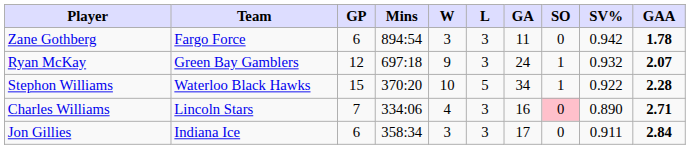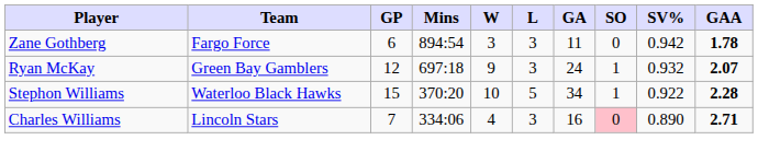 <table class="wikitable" style="text-align:center">
 <tr>
 <th style="background:#ddf; width:22%;">Player</th>
 <th style="background:#ddf; width:22%;">Team</th>
 <th style="background:#ddf; width:5%;">GP</th>
 <th style="background:#ddf; width:7%;">Mins</th>
 <th style="background:#ddf; width:5%;">W</th>
 <th style="background:#ddf; width:5%;">L</th>
 <th style="background:#ddf; width:5%;">GA</th>
 <th style="background:#ddf; width:5%;">SO</th>
 <th style="background:#ddf; width:7%;">SV%</th>
 <th style="background:#ddf; width:7%;">GAA</th>
 </tr>
 <tr>
 <td align=left><a href='#'>Zane Gothberg</a></td>
 <td align=left><a href='#'>Fargo Force</a></td>
 <td>6</td>
 <td>894:54</td>
 <td>3</td>
 <td>3</td>
 <td>11</td>
 <td>0</td>
 <td>0.942</td>
 <td><strong>1.78</strong></td>
 </tr>
 <tr>
 <td align=left><a href='#'>Ryan McKay</a></td>
 <td align=left><a href='#'>Green Bay Gamblers</a></td>
 <td>12</td>
 <td>697:18</td>
 <td>9</td>
 <td>3</td>
 <td>24</td>
 <td>1</td>
 <td>0.932</td>
 <td><strong>2.07</strong></td>
 </tr>
 <tr>
 <td align=left><a href='#'>Stephon Williams</a></td>
 <td align=left><a href='#'>Waterloo Black Hawks</a></td>
 <td>15</td>
 <td>370:20</td>
 <td>10</td>
 <td>5</td>
 <td>34</td>
 <td>1</td>
 <td>0.922</td>
 <td><strong>2.28</strong></td>
 </tr>
 <tr>
 <td align=left><a href='#'>Charles Williams</a></td>
 <td align=left><a href='#'>Lincoln Stars</a></td>
 <td>7</td>
 <td>334:06</td>
 <td>4</td>
 <td>3</td>
 <td>16</td>
 <td style="background: pink;">0</td>
 <td>0.890</td>
 <td><strong>2.71</strong></td>
 </tr>
-<tr>
-<td align=left><a href='#'>Jon Gillies</a></td>
-<td align=left><a href='#'>Indiana Ice</a></td>
-<td>6</td>
-<td>358:34</td>
-<td>3</td>
-<td>3</td>
-<td>17</td>
-<td>0</td>
-<td>0.911</td>
-<td><strong>2.84</strong></td>
-</tr>
 </table>
